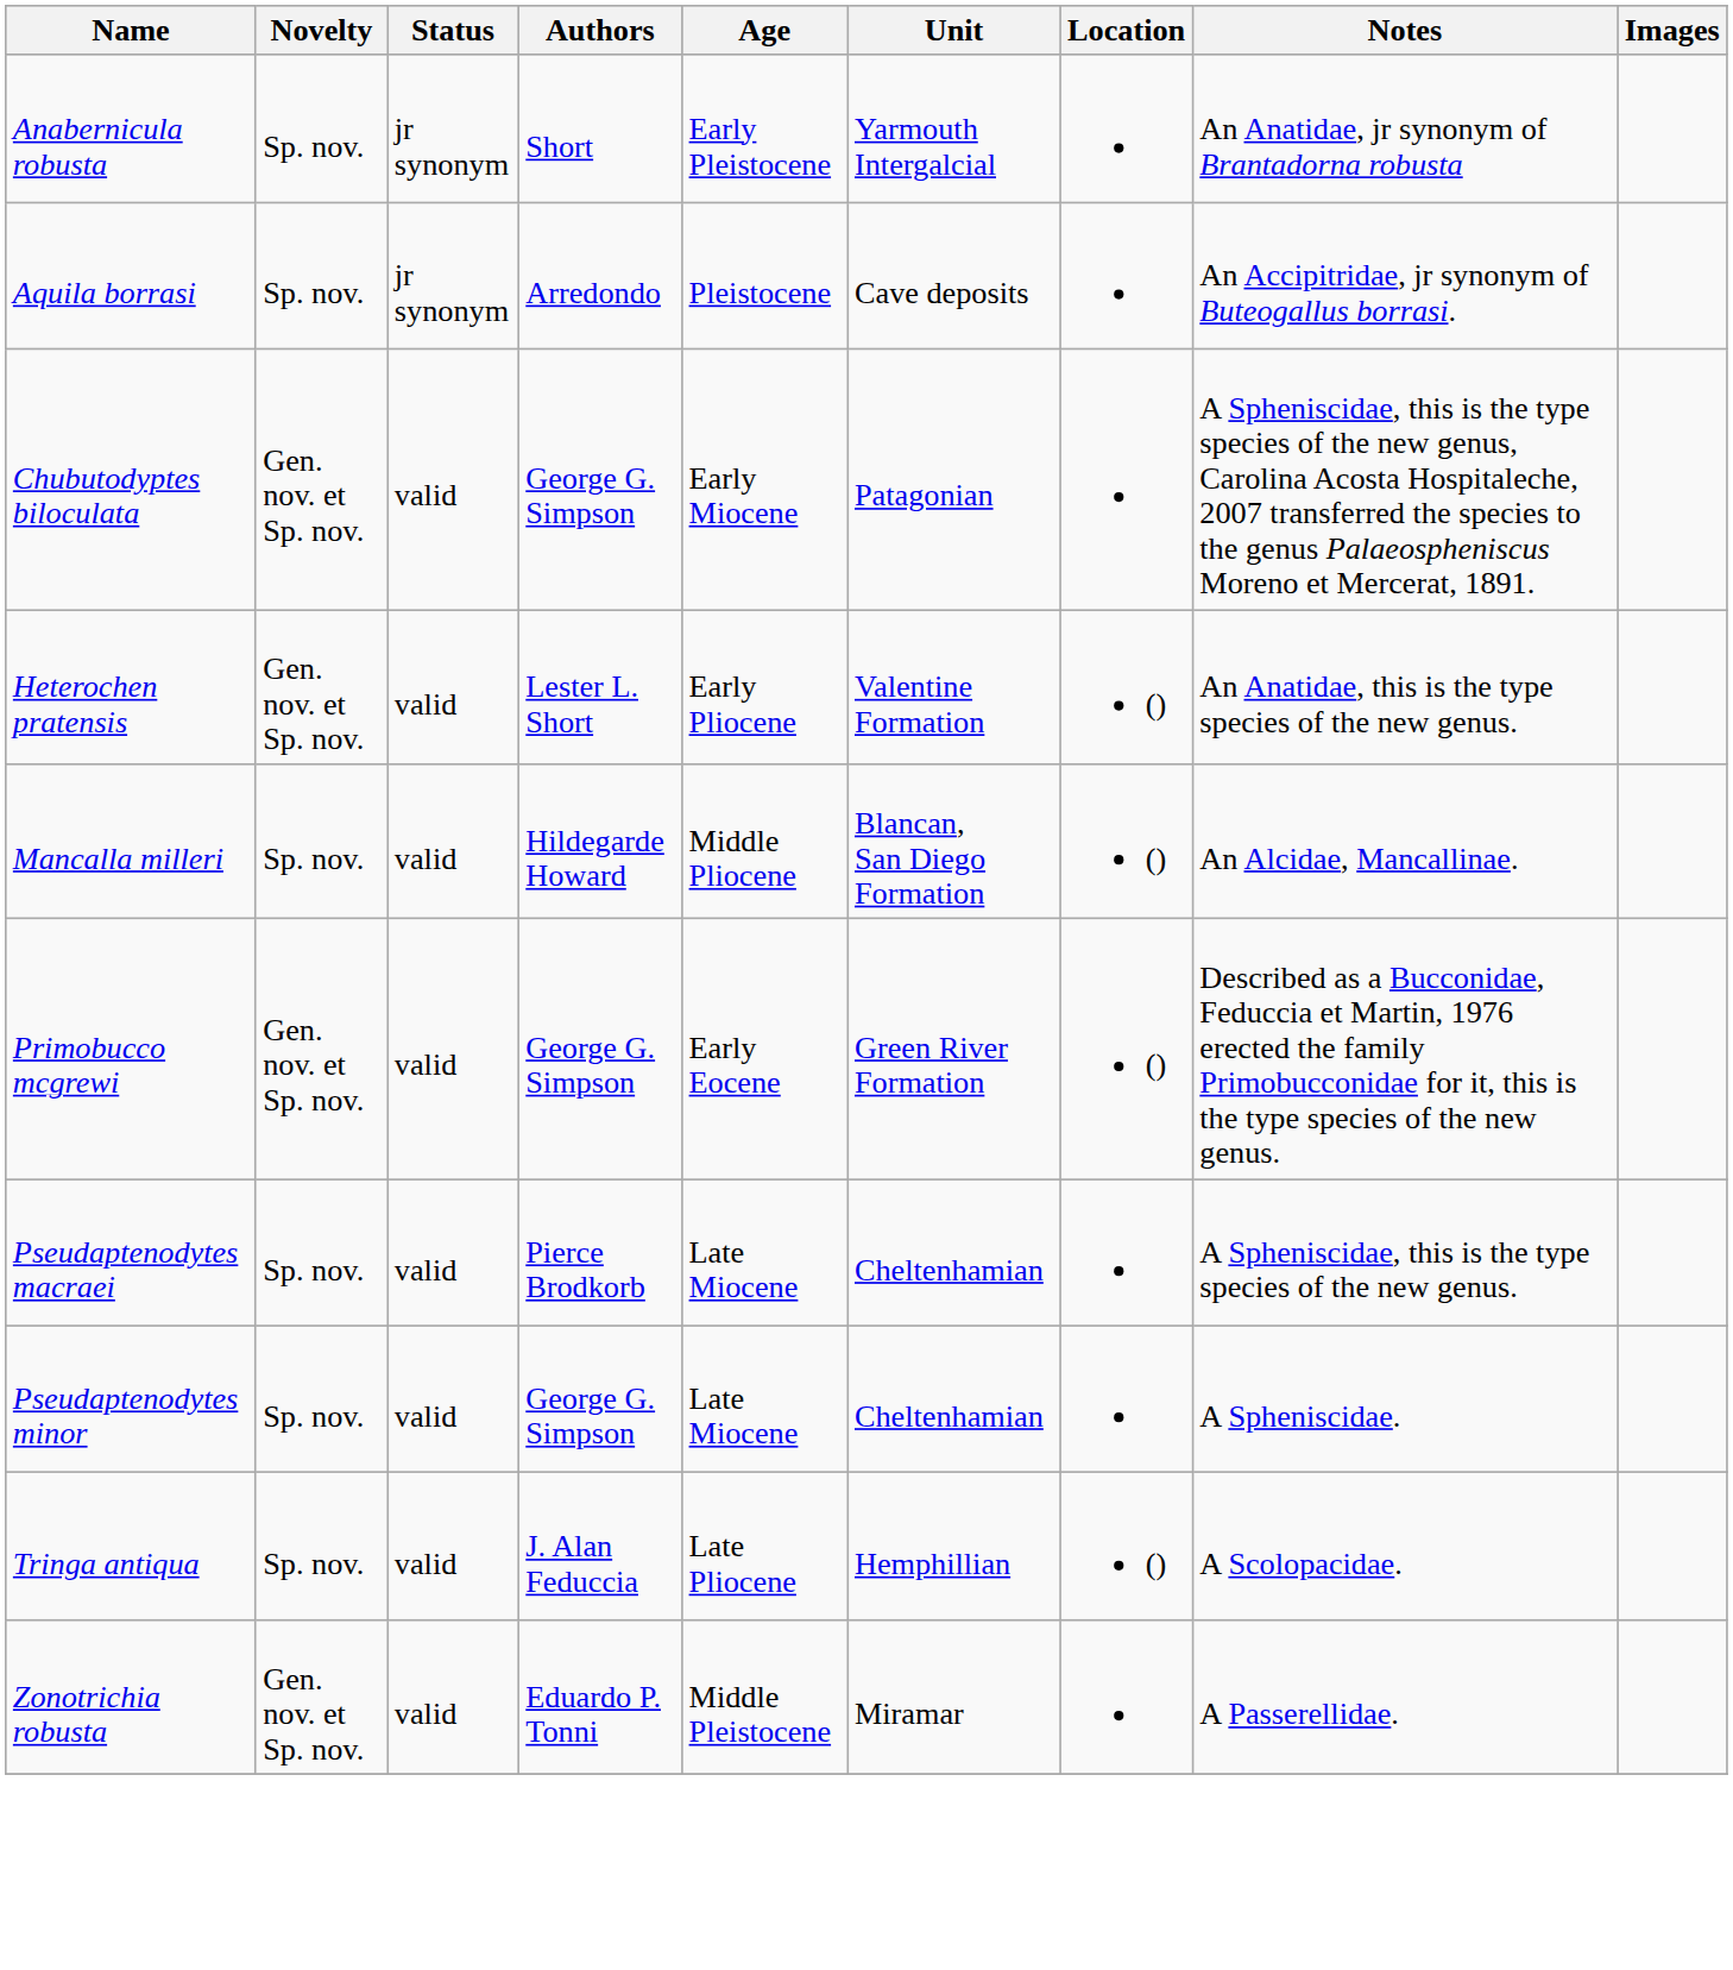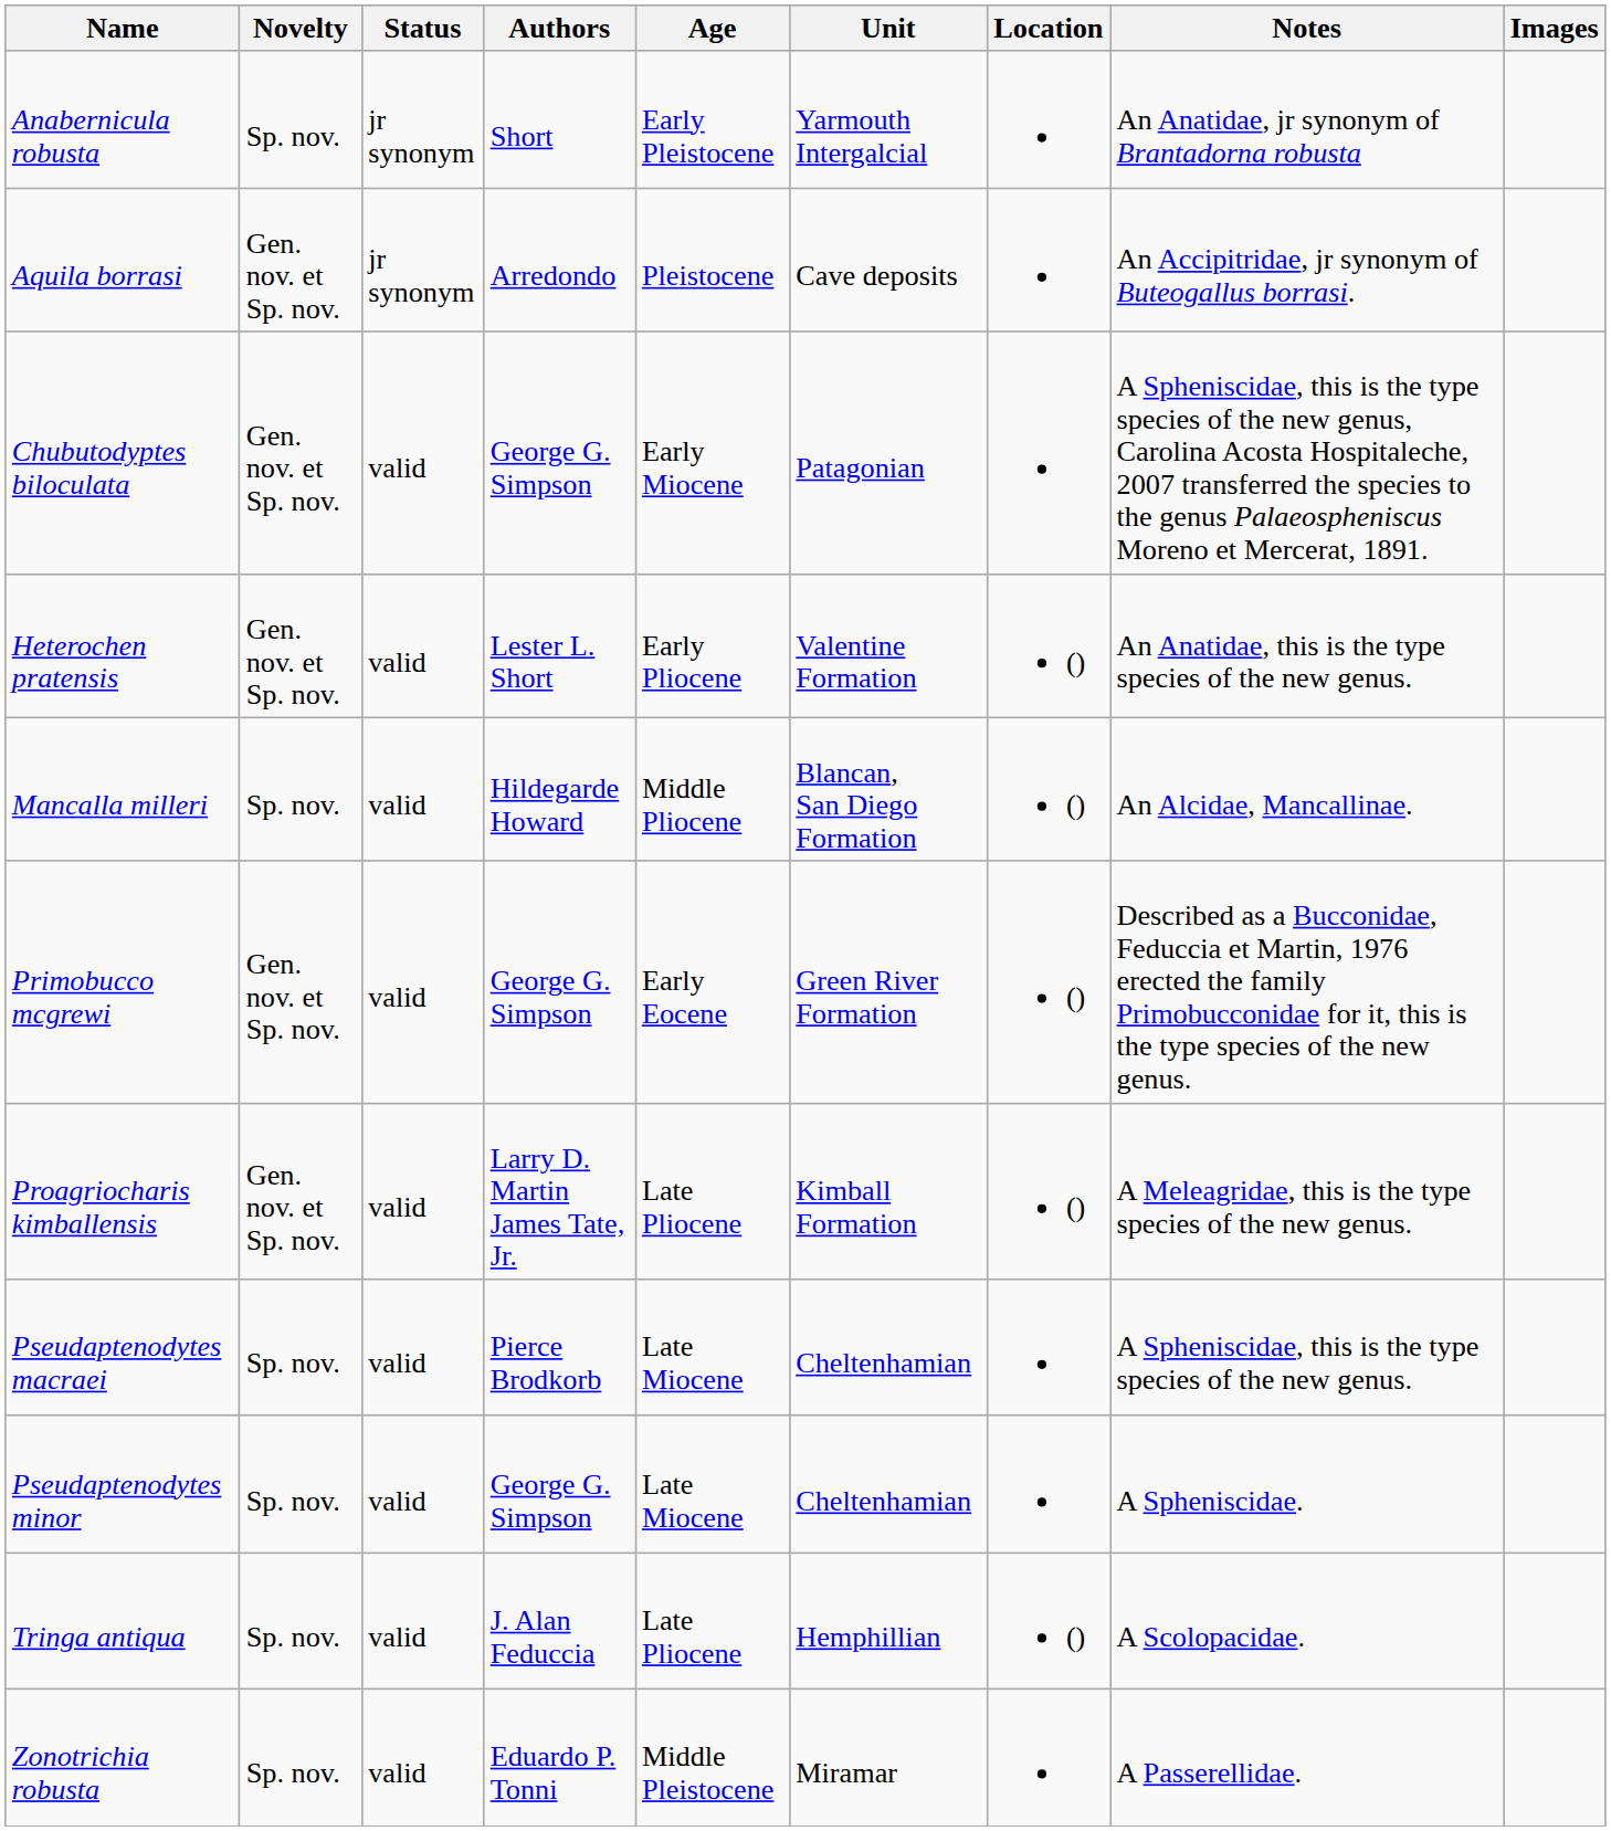 <table class="wikitable sortable" align="center" width="100%">
 <tr>
 <th>Name</th>
 <th>Novelty</th>
 <th>Status</th>
 <th>Authors</th>
 <th>Age</th>
 <th>Unit</th>
 <th>Location</th>
 <th>Notes</th>
 <th>Images</th>
 </tr>
 <tr>
 <td><br><em><a href='#'>Anabernicula robusta</a></em> </td>
 <td><br>Sp. nov.</td>
 <td><br>jr synonym</td>
 <td><br><a href='#'>Short</a></td>
 <td><br><a href='#'>Early Pleistocene</a></td>
 <td><br><a href='#'>Yarmouth Intergalcial</a></td>
 <td><br><ul><li></li></ul></td>
 <td><br>An <a href='#'>Anatidae</a>, jr synonym of <em><a href='#'>Brantadorna robusta</a></em></td>
 <td></td>
 </tr>
 <tr>
 <td><br><em><a href='#'>Aquila borrasi</a></em> </td>
-<td><br>Sp. nov.</td>
+<td><br>Gen. nov. et Sp. nov.</td>
 <td><br>jr synonym</td>
 <td><br><a href='#'>Arredondo</a></td>
 <td><br><a href='#'>Pleistocene</a></td>
 <td><br>Cave deposits</td>
 <td><br><ul><li></li></ul></td>
 <td><br>An <a href='#'>Accipitridae</a>, jr synonym of <em><a href='#'>Buteogallus borrasi</a></em>.</td>
 <td></td>
 </tr>
 <tr>
 <td><br><em><a href='#'>Chubutodyptes biloculata</a></em> </td>
 <td><br>Gen. nov. et Sp. nov.</td>
 <td><br>valid</td>
 <td><br><a href='#'>George G. Simpson</a></td>
 <td><br>Early <a href='#'>Miocene</a></td>
 <td><br><a href='#'>Patagonian</a></td>
 <td><br><ul><li></li></ul></td>
 <td><br>A <a href='#'>Spheniscidae</a>, this is the type species of the new genus, Carolina Acosta Hospitaleche, 2007 transferred the species to the genus <em>Palaeospheniscus</em> Moreno et Mercerat, 1891.</td>
 <td></td>
 </tr>
 <tr>
 <td><br><em><a href='#'>Heterochen pratensis</a></em> </td>
 <td><br>Gen. nov. et Sp. nov.</td>
 <td><br>valid</td>
 <td><br><a href='#'>Lester L. Short</a></td>
 <td><br>Early <a href='#'>Pliocene</a></td>
 <td><br><a href='#'>Valentine Formation</a></td>
 <td><br><ul><li> ()</li></ul></td>
 <td><br>An <a href='#'>Anatidae</a>, this is the type species of the new genus.</td>
 <td></td>
 </tr>
 <tr>
 <td><br><em><a href='#'>Mancalla milleri</a></em> </td>
 <td><br>Sp. nov.</td>
 <td><br>valid</td>
 <td><br><a href='#'>Hildegarde Howard</a></td>
 <td><br>Middle <a href='#'>Pliocene</a></td>
 <td><br><a href='#'>Blancan</a>,<br><a href='#'>San Diego Formation</a></td>
 <td><br><ul><li> ()</li></ul></td>
 <td><br>An <a href='#'>Alcidae</a>, <a href='#'>Mancallinae</a>.</td>
 <td></td>
 </tr>
 <tr>
 <td><br><em><a href='#'>Primobucco mcgrewi</a></em> </td>
 <td><br>Gen. nov. et Sp. nov.</td>
 <td><br>valid</td>
 <td><br><a href='#'>George G. Simpson</a></td>
 <td><br>Early <a href='#'>Eocene</a></td>
 <td><br><a href='#'>Green River Formation</a></td>
 <td><br><ul><li> ()</li></ul></td>
 <td><br>Described as a <a href='#'>Bucconidae</a>, Feduccia et Martin, 1976 erected the family <a href='#'>Primobucconidae</a> for it, this is the type species of the new genus.</td>
 <td></td>
 </tr>
 <tr>
+<td><br><em><a href='#'>Proagriocharis kimballensis</a></em> </td>
+<td><br>Gen. nov. et Sp. nov.</td>
+<td><br>valid</td>
+<td><br><a href='#'>Larry D. Martin</a><br><a href='#'>James Tate, Jr.</a></td>
+<td><br>Late <a href='#'>Pliocene</a></td>
+<td><br><a href='#'>Kimball Formation</a></td>
+<td><br><ul><li> ()</li></ul></td>
+<td><br>A <a href='#'>Meleagridae</a>, this is the type species of the new genus.</td>
+<td></td>
+</tr>
+<tr>
 <td><br><em><a href='#'>Pseudaptenodytes macraei</a></em> </td>
 <td><br>Sp. nov.</td>
 <td><br>valid</td>
 <td><br><a href='#'>Pierce Brodkorb</a></td>
 <td><br>Late <a href='#'>Miocene</a></td>
 <td><br><a href='#'>Cheltenhamian</a></td>
 <td><br><ul><li></li></ul></td>
 <td><br>A <a href='#'>Spheniscidae</a>, this is the type species of the new genus.</td>
 <td></td>
 </tr>
 <tr>
 <td><br><em><a href='#'>Pseudaptenodytes minor</a></em> </td>
 <td><br>Sp. nov.</td>
 <td><br>valid</td>
 <td><br><a href='#'>George G. Simpson</a></td>
 <td><br>Late <a href='#'>Miocene</a></td>
 <td><br><a href='#'>Cheltenhamian</a></td>
 <td><br><ul><li></li></ul></td>
 <td><br>A <a href='#'>Spheniscidae</a>.</td>
 <td></td>
 </tr>
 <tr>
 <td><br><em><a href='#'>Tringa antiqua</a></em> </td>
 <td><br>Sp. nov.</td>
 <td><br>valid</td>
 <td><br><a href='#'>J. Alan Feduccia</a></td>
 <td><br>Late <a href='#'>Pliocene</a></td>
 <td><br><a href='#'>Hemphillian</a></td>
 <td><br><ul><li> ()</li></ul></td>
 <td><br>A <a href='#'>Scolopacidae</a>.</td>
 <td></td>
 </tr>
 <tr>
 <td><br><em><a href='#'>Zonotrichia robusta</a></em> </td>
-<td><br>Gen. nov. et Sp. nov.</td>
+<td><br>Sp. nov.</td>
 <td><br>valid</td>
 <td><br><a href='#'>Eduardo P. Tonni</a></td>
 <td><br>Middle <a href='#'>Pleistocene</a></td>
 <td><br>Miramar</td>
 <td><br><ul><li></li></ul></td>
 <td><br>A <a href='#'>Passerellidae</a>.</td>
 <td></td>
 </tr>
 <tr>
 </tr>
 </table>
